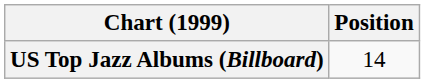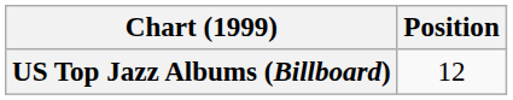 <table class="wikitable plainrowheaders" style="text-align:center">
 <tr>
 <th scope="col">Chart (1999)</th>
 <th scope="col">Position</th>
 </tr>
 <tr>
 <th scope="row">US Top Jazz Albums (<em>Billboard</em>)</th>
-<td>14</td>
+<td>12</td>
 </tr>
 </table>
